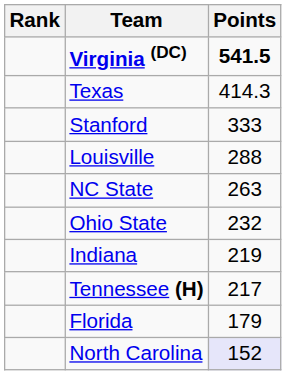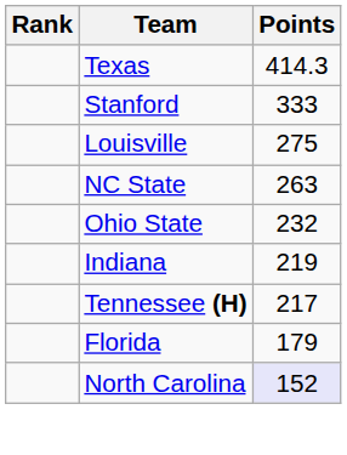 <table class="wikitable sortable" style="text-align:center">
 <tr>
 <th>Rank</th>
 <th>Team</th>
 <th>Points</th>
-</tr>
-<tr>
-<td></td>
-<td align=left><strong><a href='#'>Virginia</a> <sup>(DC)</sup></strong></td>
-<td><strong>541.5</strong></td>
 </tr>
 <tr>
 <td></td>
 <td align=left><a href='#'>Texas</a></td>
 <td>414.3</td>
 </tr>
 <tr>
 <td></td>
 <td align=left><a href='#'>Stanford</a></td>
 <td>333</td>
 </tr>
 <tr>
 <td></td>
 <td align=left><a href='#'>Louisville</a></td>
-<td>288</td>
+<td>275</td>
 </tr>
 <tr>
 <td></td>
 <td align=left><a href='#'>NC State</a></td>
 <td>263</td>
 </tr>
 <tr>
 <td></td>
 <td align=left><a href='#'>Ohio State</a></td>
 <td>232</td>
 </tr>
 <tr>
 <td></td>
 <td align=left><a href='#'>Indiana</a></td>
 <td>219</td>
 </tr>
 <tr>
 <td></td>
 <td align=left><a href='#'>Tennessee</a> <strong>(H)</strong></td>
 <td>217</td>
 </tr>
 <tr>
 <td></td>
 <td align=left><a href='#'>Florida</a></td>
 <td>179</td>
 </tr>
 <tr>
 <td></td>
 <td align=left><a href='#'>North Carolina</a></td>
 <td style="background: lavender;">152</td>
 </tr>
 </table>
